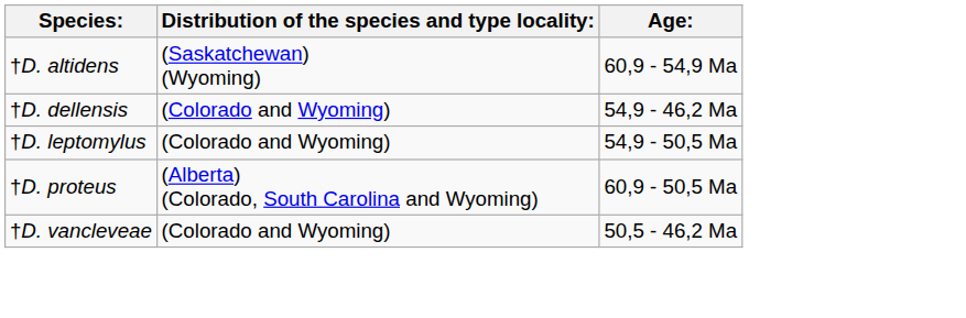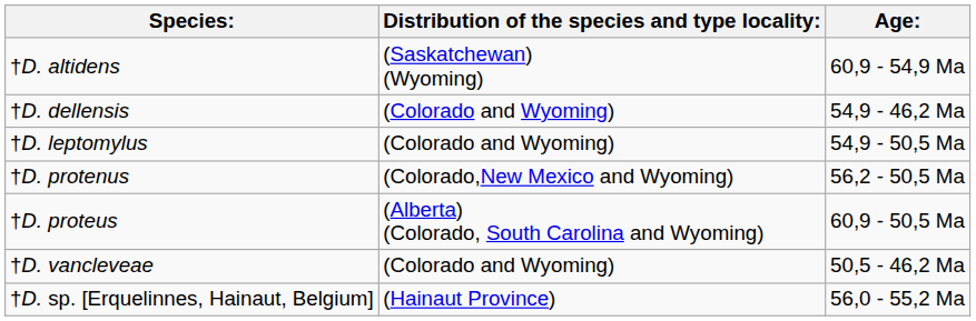 <table class="wikitable">
 <tr>
 <th>Species:</th>
 <th>Distribution of the species and type locality:</th>
 <th>Age:</th>
 </tr>
 <tr style="vertical-align:center;">
 <td>†<em>D. altidens</em> </td>
 <td> (<a href='#'>Saskatchewan</a>)<br> (Wyoming)</td>
 <td>60,9 - 54,9 Ma</td>
 </tr>
 <tr style="vertical-align:center;">
 <td>†<em>D. dellensis</em> </td>
 <td> (<a href='#'>Colorado</a> and <a href='#'>Wyoming</a>)</td>
 <td>54,9 - 46,2 Ma</td>
 </tr>
 <tr style="vertical-align:center;">
 <td>†<em>D. leptomylus</em> </td>
 <td> (Colorado and Wyoming)</td>
 <td>54,9 - 50,5 Ma</td>
 </tr>
 <tr style="vertical-align:center;">
+<td>†<em>D. protenus</em> </td>
+<td> (Colorado,<a href='#'>New Mexico</a> and Wyoming)</td>
+<td>56,2 - 50,5 Ma</td>
+</tr>
+<tr style="vertical-align:center;">
 <td>†<em>D. proteus</em> </td>
 <td> (<a href='#'>Alberta</a>)<br> (Colorado, <a href='#'>South Carolina</a> and Wyoming)</td>
 <td>60,9 - 50,5 Ma</td>
 </tr>
 <tr style="vertical-align:center;">
 <td>†<em>D. vancleveae</em> </td>
 <td> (Colorado and Wyoming)</td>
 <td>50,5 - 46,2 Ma</td>
 </tr>
+<tr style="vertical-align:center;">
+<td>†<em>D.</em> sp. [Erquelinnes, Hainaut, Belgium] </td>
+<td> (<a href='#'>Hainaut Province</a>)</td>
+<td>56,0 - 55,2 Ma</td>
+</tr>
 </table>
